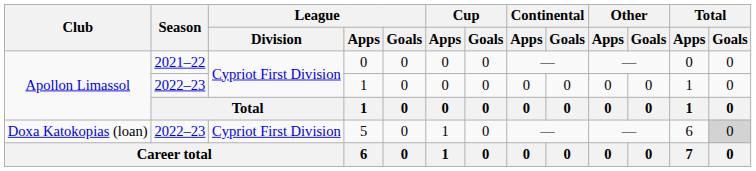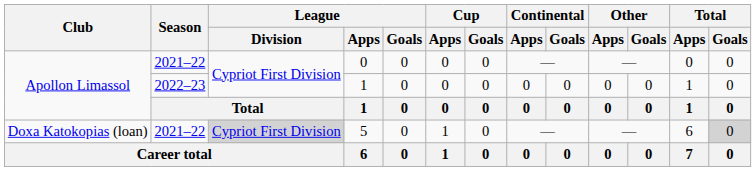 <table class="wikitable" style="text-align: center">
 <tr>
 <th rowspan="2">Club</th>
 <th rowspan="2">Season</th>
 <th colspan="3">League</th>
 <th colspan="2">Cup</th>
 <th colspan="2">Continental</th>
 <th colspan="2">Other</th>
 <th colspan="2">Total</th>
 </tr>
 <tr>
 <th>Division</th>
 <th>Apps</th>
 <th>Goals</th>
 <th>Apps</th>
 <th>Goals</th>
 <th>Apps</th>
 <th>Goals</th>
 <th>Apps</th>
 <th>Goals</th>
 <th>Apps</th>
 <th>Goals</th>
 </tr>
 <tr>
 <td rowspan="3" valign="center"><a href='#'>Apollon Limassol</a></td>
 <td><a href='#'>2021–22</a></td>
 <td rowspan="2" valign="center"><a href='#'>Cypriot First Division</a></td>
 <td>0</td>
 <td>0</td>
 <td>0</td>
 <td>0</td>
 <td colspan="2">—</td>
 <td colspan="2">—</td>
 <td>0</td>
 <td>0</td>
 </tr>
 <tr>
 <td><a href='#'>2022–23</a></td>
 <td>1</td>
 <td>0</td>
 <td>0</td>
 <td>0</td>
 <td 0>0</td>
 <td 0>0</td>
 <td>0</td>
 <td>0</td>
 <td>1</td>
 <td>0</td>
 </tr>
 <tr>
 <th colspan="2">Total</th>
 <th>1</th>
 <th>0</th>
 <th>0</th>
 <th>0</th>
 <th>0</th>
 <th>0</th>
 <th>0</th>
 <th>0</th>
 <th>1</th>
 <th>0</th>
 </tr>
 <tr>
 <td rowspan="1" valign="center"><a href='#'>Doxa Katokopias</a> (loan)</td>
-<td><a href='#'>2022–23</a></td>
-<td rowspan="1" valign="center"><a href='#'>Cypriot First Division</a></td>
+<td><a href='#'>2021–22</a></td>
+<td rowspan="1" valign="center" style="background: lightgrey;"><a href='#'>Cypriot First Division</a></td>
 <td>5</td>
 <td>0</td>
 <td>1</td>
 <td>0</td>
 <td colspan="2">—</td>
 <td colspan="2">—</td>
 <td>6</td>
 <td style="background: lightgrey;">0</td>
 </tr>
 <tr>
 <th colspan="3">Career total</th>
 <th>6</th>
 <th>0</th>
 <th>1</th>
 <th>0</th>
 <th>0</th>
 <th>0</th>
 <th>0</th>
 <th>0</th>
 <th>7</th>
 <th>0</th>
 </tr>
 </table>
